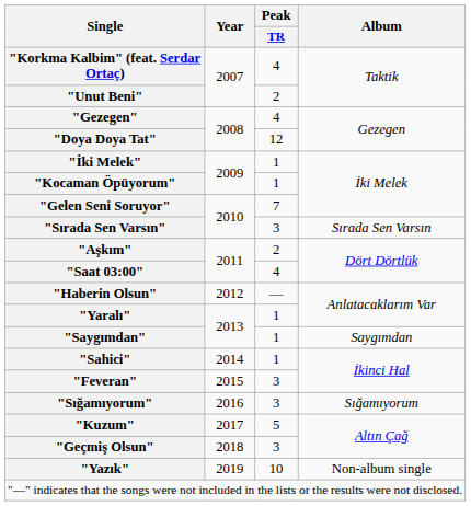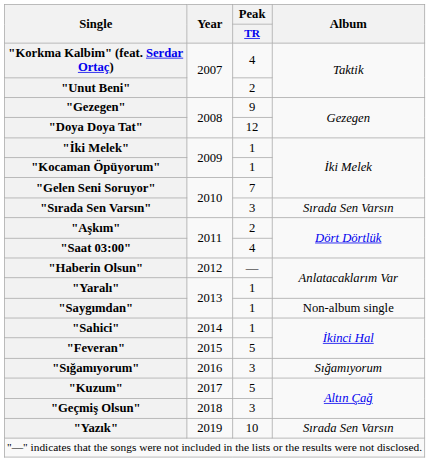 <table class="wikitable plainrowheaders" style="text-align:center;">
 <tr>
 <th scope="col" rowspan="2" style="width:14em;">Single</th>
 <th scope="col" rowspan="2">Year</th>
 <th scope="col">Peak</th>
 <th scope="col" rowspan="2">Album</th>
 </tr>
 <tr>
 <th scope="col" style="width:3em;font-size:90%;"><a href='#'>TR</a><br></th>
 </tr>
 <tr>
 <th scope="row">"Korkma Kalbim" (feat. <a href='#'>Serdar Ortaç</a>)</th>
 <td rowspan="2">2007</td>
 <td>4</td>
 <td rowspan="2"><em>Taktik</em></td>
 </tr>
 <tr>
 <th scope="row">"Unut Beni"</th>
 <td>2</td>
 </tr>
 <tr>
 <th scope="row">"Gezegen"</th>
 <td rowspan="2">2008</td>
-<td>4</td>
+<td>9</td>
 <td rowspan="2"><em>Gezegen</em></td>
 </tr>
 <tr>
 <th scope="row">"Doya Doya Tat"</th>
 <td>12</td>
 </tr>
 <tr>
 <th scope="row">"İki Melek"</th>
 <td rowspan="2">2009</td>
 <td>1</td>
 <td rowspan="3"><em>İki Melek</em></td>
 </tr>
 <tr>
 <th scope="row">"Kocaman Öpüyorum"</th>
 <td>1</td>
 </tr>
 <tr>
 <th scope="row">"Gelen Seni Soruyor"</th>
 <td rowspan="2">2010</td>
 <td>7</td>
 </tr>
 <tr>
 <th scope="row">"Sırada Sen Varsın"</th>
 <td>3</td>
 <td><em>Sırada Sen Varsın</em></td>
 </tr>
 <tr>
 <th scope="row">"Aşkım"</th>
 <td rowspan="2">2011</td>
 <td>2</td>
 <td rowspan="2"><em><a href='#'>Dört Dörtlük</a></em></td>
 </tr>
 <tr>
 <th scope="row">"Saat 03:00"</th>
 <td>4</td>
 </tr>
 <tr>
 <th scope="row">"Haberin Olsun"</th>
 <td>2012</td>
 <td>—</td>
 <td rowspan="2"><em>Anlatacaklarım Var</em></td>
 </tr>
 <tr>
 <th scope="row">"Yaralı"</th>
 <td rowspan="2">2013</td>
 <td>1</td>
 </tr>
 <tr>
 <th scope="row">"Saygımdan"</th>
 <td>1</td>
-<td><em>Saygımdan</em></td>
+<td>Non-album single</td>
 </tr>
 <tr>
 <th scope="row">"Sahici"</th>
 <td>2014</td>
 <td>1</td>
 <td rowspan="2"><em><a href='#'>İkinci Hal</a></em></td>
 </tr>
 <tr>
 <th scope="row">"Feveran"</th>
 <td>2015</td>
-<td>3</td>
+<td>5</td>
 </tr>
 <tr>
 <th scope="row">"Sığamıyorum"</th>
 <td>2016</td>
 <td>3</td>
 <td><em>Sığamıyorum</em></td>
 </tr>
 <tr>
 <th scope="row">"Kuzum"</th>
 <td>2017</td>
 <td>5</td>
 <td rowspan="2"><em><a href='#'>Altın Çağ</a></em></td>
 </tr>
 <tr>
 <th scope="row">"Geçmiş Olsun"</th>
 <td>2018</td>
 <td>3</td>
 </tr>
 <tr>
 <th scope="row">"Yazık"</th>
 <td>2019</td>
 <td>10</td>
-<td>Non-album single</td>
+<td><em>Sırada Sen Varsın</em></td>
 </tr>
 <tr>
 <td colspan="5" style="font-size:90%">"—" indicates that the songs were not included in the lists or the results were not disclosed.</td>
 </tr>
 </table>
